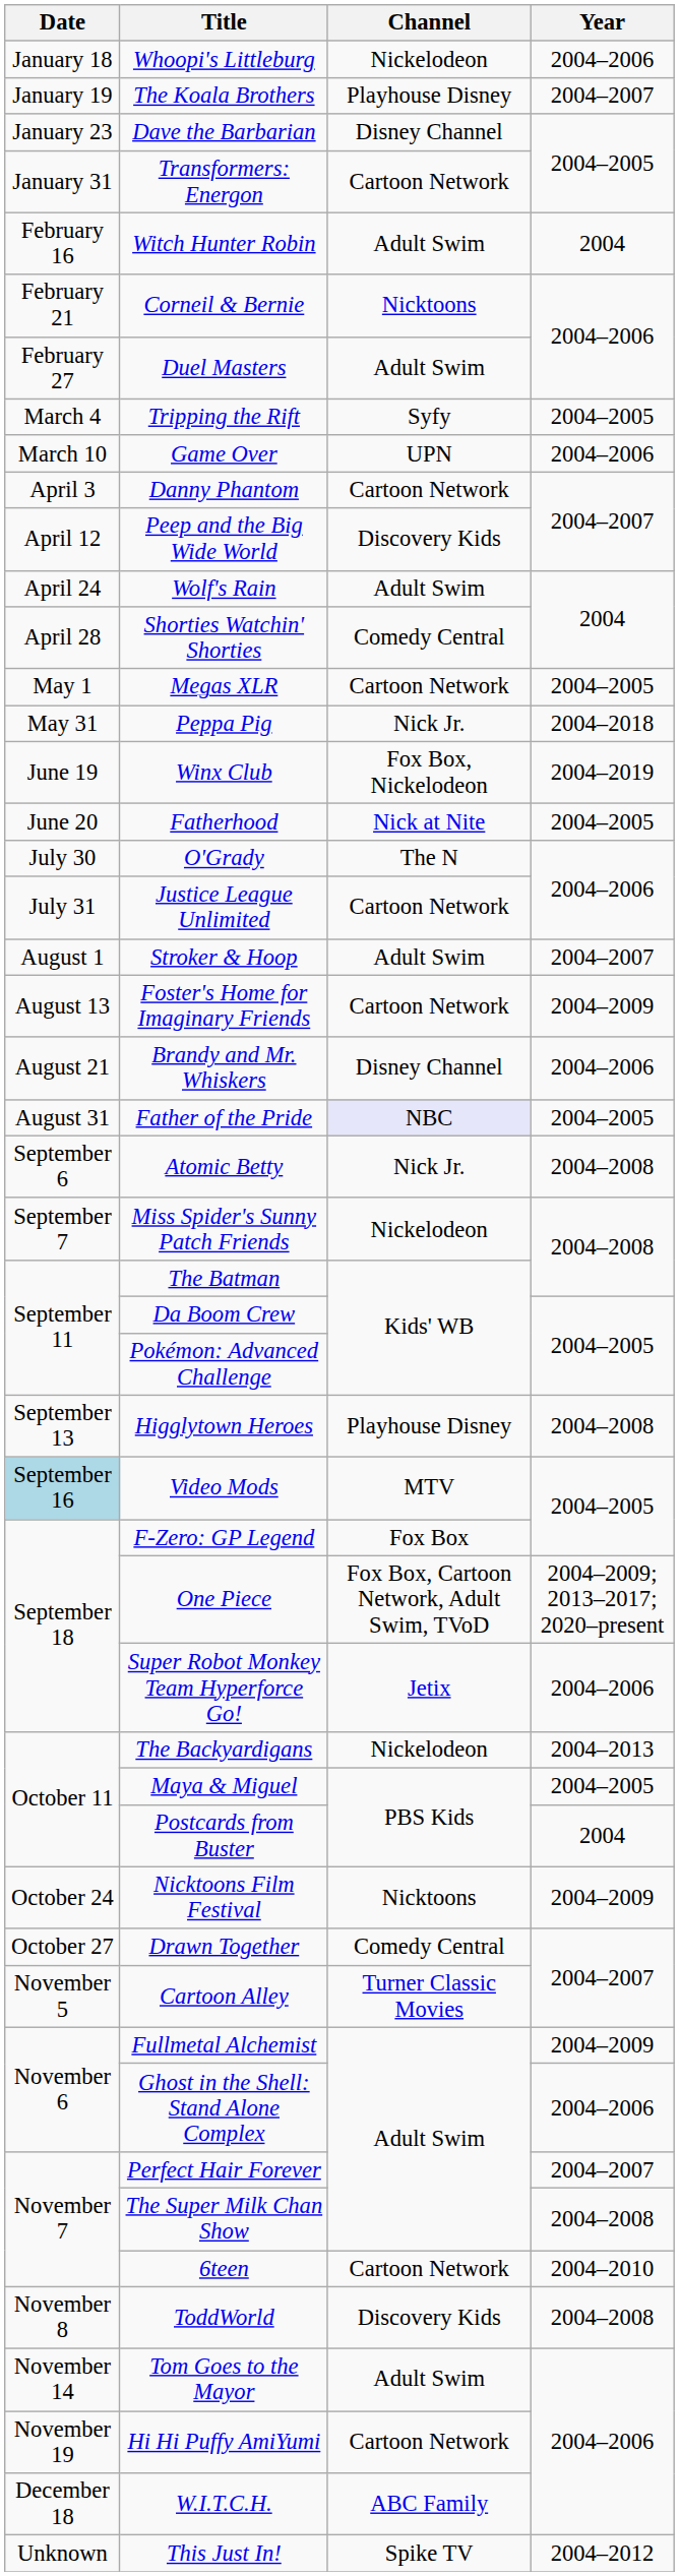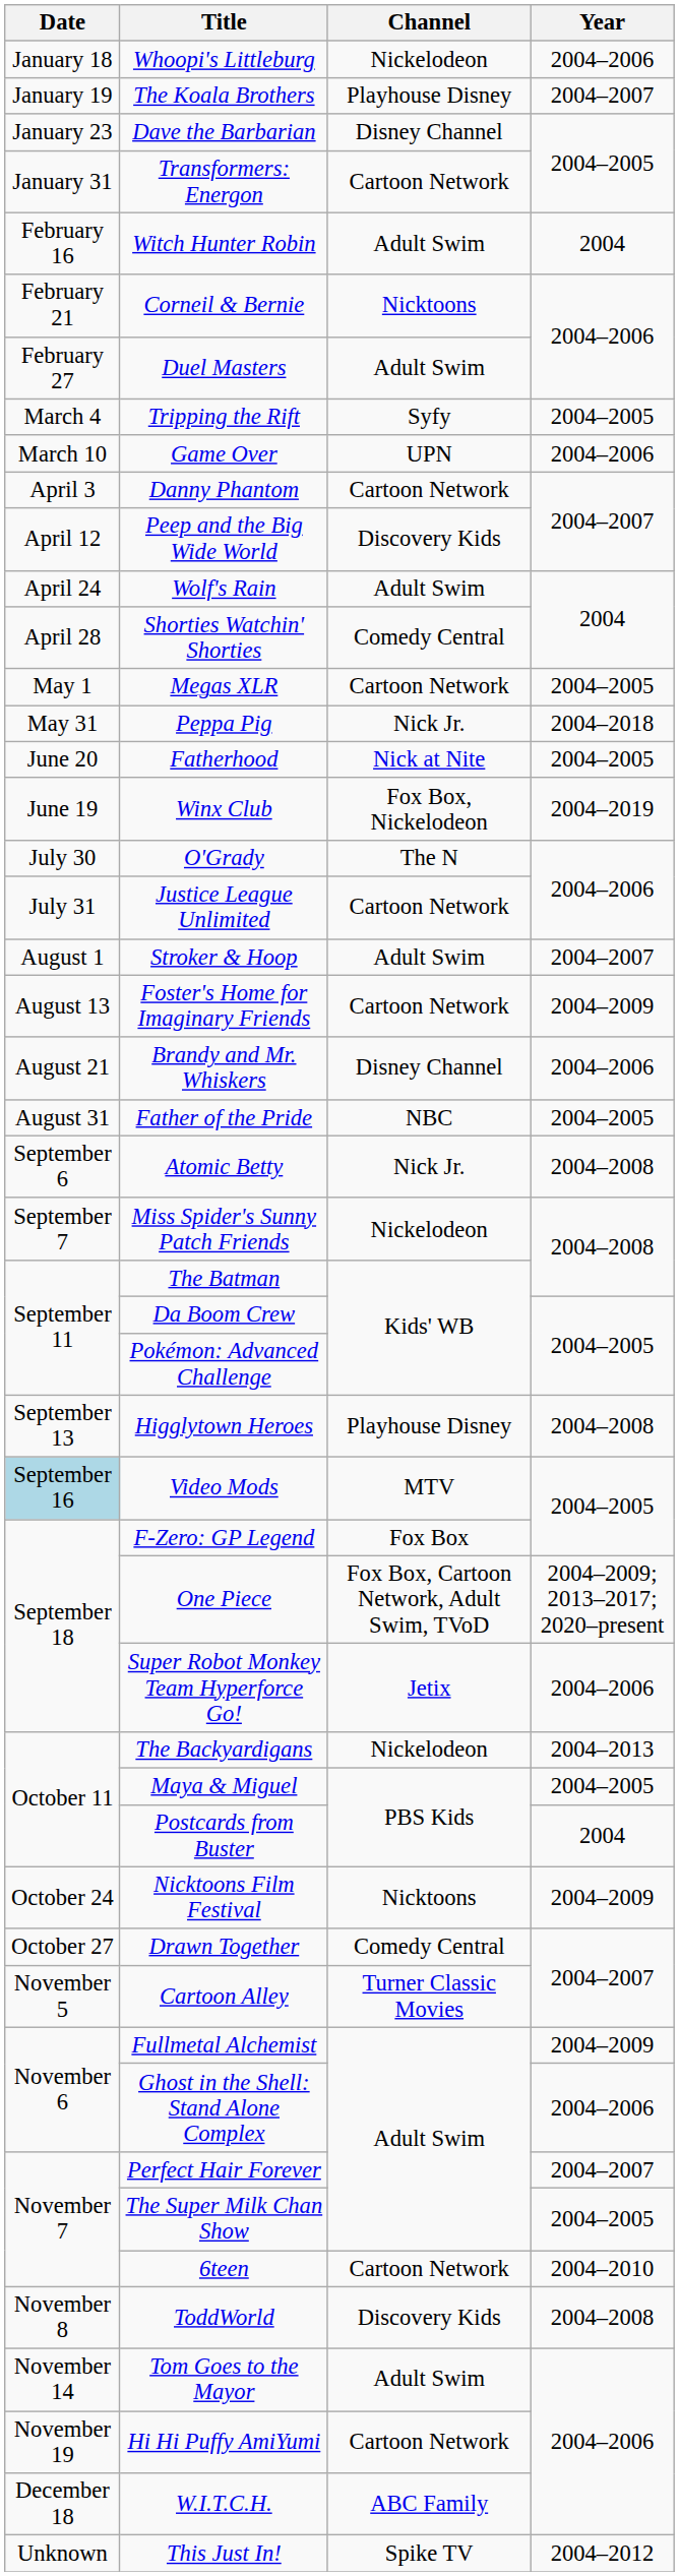 <table class="wikitable sortable" style="text-align: center" width="75%">
 <tr>
 <th scope="col">Date</th>
 <th scope="col">Title</th>
 <th scope="col">Channel</th>
 <th scope="col">Year</th>
 </tr>
 <tr>
 <td>January 18</td>
 <td><em><a href='#'>Whoopi's Littleburg</a></em></td>
 <td>Nickelodeon</td>
 <td>2004–2006</td>
 </tr>
 <tr>
 <td>January 19</td>
 <td><em><a href='#'>The Koala Brothers</a></em></td>
 <td>Playhouse Disney</td>
 <td>2004–2007</td>
 </tr>
 <tr>
 <td>January 23</td>
 <td><em><a href='#'>Dave the Barbarian</a></em></td>
 <td>Disney Channel</td>
 <td rowspan=2>2004–2005</td>
 </tr>
 <tr>
 <td>January 31</td>
 <td><em><a href='#'>Transformers: Energon</a></em></td>
 <td>Cartoon Network</td>
 </tr>
 <tr>
 <td>February 16</td>
 <td><em><a href='#'>Witch Hunter Robin</a></em></td>
 <td>Adult Swim</td>
 <td>2004</td>
 </tr>
 <tr>
 <td>February 21</td>
 <td><em><a href='#'>Corneil & Bernie</a></em></td>
 <td><a href='#'>Nicktoons</a></td>
 <td rowspan=2>2004–2006</td>
 </tr>
 <tr>
 <td>February 27</td>
 <td><em><a href='#'>Duel Masters</a></em></td>
 <td>Adult Swim</td>
 </tr>
 <tr>
 <td>March 4</td>
 <td><em><a href='#'>Tripping the Rift</a></em></td>
 <td>Syfy</td>
 <td>2004–2005</td>
 </tr>
 <tr>
 <td>March 10</td>
 <td><em><a href='#'>Game Over</a></em></td>
 <td>UPN</td>
 <td>2004–2006</td>
 </tr>
 <tr>
 <td>April 3</td>
 <td><em><a href='#'>Danny Phantom</a></em></td>
 <td>Cartoon Network</td>
 <td rowspan=2>2004–2007</td>
 </tr>
 <tr>
 <td>April 12</td>
 <td><em><a href='#'>Peep and the Big Wide World</a></em></td>
 <td>Discovery Kids</td>
 </tr>
 <tr>
 <td>April 24</td>
 <td><em><a href='#'>Wolf's Rain</a></em></td>
 <td>Adult Swim</td>
 <td rowspan=2>2004</td>
 </tr>
 <tr>
 <td>April 28</td>
 <td><em><a href='#'>Shorties Watchin' Shorties</a></em></td>
 <td>Comedy Central</td>
 </tr>
 <tr>
 <td>May 1</td>
 <td><em><a href='#'>Megas XLR</a></em></td>
 <td>Cartoon Network</td>
 <td>2004–2005</td>
 </tr>
 <tr>
 <td>May 31</td>
 <td><em><a href='#'>Peppa Pig</a></em></td>
 <td>Nick Jr.</td>
 <td>2004–2018</td>
 </tr>
 <tr>
+<td>June 20</td>
+<td><em><a href='#'>Fatherhood</a></em></td>
+<td><a href='#'>Nick at Nite</a></td>
+<td>2004–2005</td>
+</tr>
+<tr>
 <td>June 19</td>
 <td><em><a href='#'>Winx Club</a></em></td>
 <td>Fox Box, Nickelodeon</td>
 <td>2004–2019</td>
-</tr>
-<tr>
-<td>June 20</td>
-<td><em><a href='#'>Fatherhood</a></em></td>
-<td><a href='#'>Nick at Nite</a></td>
-<td>2004–2005</td>
 </tr>
 <tr>
 <td>July 30</td>
 <td><em><a href='#'>O'Grady</a></em></td>
 <td>The N</td>
 <td rowspan=2>2004–2006</td>
 </tr>
 <tr>
 <td>July 31</td>
 <td><em><a href='#'>Justice League Unlimited</a></em></td>
 <td>Cartoon Network</td>
 </tr>
 <tr>
 <td>August 1</td>
 <td><em><a href='#'>Stroker & Hoop</a></em></td>
 <td>Adult Swim</td>
 <td>2004–2007</td>
 </tr>
 <tr>
 <td>August 13</td>
 <td><em><a href='#'>Foster's Home for Imaginary Friends</a></em></td>
 <td>Cartoon Network</td>
 <td>2004–2009</td>
 </tr>
 <tr>
 <td>August 21</td>
 <td><em><a href='#'>Brandy and Mr. Whiskers</a></em></td>
 <td>Disney Channel</td>
 <td>2004–2006</td>
 </tr>
 <tr>
 <td>August 31</td>
 <td><em><a href='#'>Father of the Pride</a></em></td>
-<td style="background: lavender;">NBC</td>
+<td>NBC</td>
 <td>2004–2005</td>
 </tr>
 <tr>
 <td>September 6</td>
 <td><em><a href='#'>Atomic Betty</a></em></td>
 <td>Nick Jr.</td>
 <td>2004–2008</td>
 </tr>
 <tr>
 <td>September 7</td>
 <td><em><a href='#'>Miss Spider's Sunny Patch Friends</a></em></td>
 <td>Nickelodeon</td>
 <td rowspan=2>2004–2008</td>
 </tr>
 <tr>
 <td rowspan=3>September 11</td>
 <td><em><a href='#'>The Batman</a></em></td>
 <td rowspan=3>Kids' WB</td>
 </tr>
 <tr>
 <td><em><a href='#'>Da Boom Crew</a></em></td>
 <td rowspan=2>2004–2005</td>
 </tr>
 <tr>
 <td><em><a href='#'>Pokémon: Advanced Challenge</a></em></td>
 </tr>
 <tr>
 <td>September 13</td>
 <td><em><a href='#'>Higglytown Heroes</a></em></td>
 <td>Playhouse Disney</td>
 <td>2004–2008</td>
 </tr>
 <tr>
 <td style="background: lightblue;">September 16</td>
 <td><em><a href='#'>Video Mods</a></em></td>
 <td>MTV</td>
 <td rowspan=2>2004–2005</td>
 </tr>
 <tr>
 <td rowspan=3>September 18</td>
 <td><em><a href='#'>F-Zero: GP Legend</a></em></td>
 <td>Fox Box</td>
 </tr>
 <tr>
 <td><em><a href='#'>One Piece</a></em></td>
 <td>Fox Box, Cartoon Network, Adult Swim, TVoD</td>
 <td>2004–2009; 2013–2017; 2020–present</td>
 </tr>
 <tr>
 <td><em><a href='#'>Super Robot Monkey Team Hyperforce Go!</a></em></td>
 <td><a href='#'>Jetix</a></td>
 <td>2004–2006</td>
 </tr>
 <tr>
 <td rowspan=3>October 11</td>
 <td><em><a href='#'>The Backyardigans</a></em></td>
 <td>Nickelodeon</td>
 <td>2004–2013</td>
 </tr>
 <tr>
 <td><em><a href='#'>Maya & Miguel</a></em></td>
 <td rowspan=2>PBS Kids</td>
 <td>2004–2005</td>
 </tr>
 <tr>
 <td><em><a href='#'>Postcards from Buster</a></em></td>
 <td>2004</td>
 </tr>
 <tr>
 <td>October 24</td>
 <td><em><a href='#'>Nicktoons Film Festival</a></em></td>
 <td>Nicktoons</td>
 <td>2004–2009</td>
 </tr>
 <tr>
 <td>October 27</td>
 <td><em><a href='#'>Drawn Together</a></em></td>
 <td>Comedy Central</td>
 <td rowspan=2>2004–2007</td>
 </tr>
 <tr>
 <td>November 5</td>
 <td><em><a href='#'>Cartoon Alley</a></em></td>
 <td><a href='#'>Turner Classic Movies</a></td>
 </tr>
 <tr>
 <td rowspan=2>November 6</td>
 <td><em><a href='#'>Fullmetal Alchemist</a></em></td>
 <td rowspan=4>Adult Swim</td>
 <td>2004–2009</td>
 </tr>
 <tr>
 <td><em><a href='#'>Ghost in the Shell: Stand Alone Complex</a></em></td>
 <td>2004–2006</td>
 </tr>
 <tr>
 <td rowspan=3>November 7</td>
 <td><em><a href='#'>Perfect Hair Forever</a></em></td>
 <td>2004–2007</td>
 </tr>
 <tr>
 <td><em><a href='#'>The Super Milk Chan Show</a></em></td>
-<td>2004–2008</td>
+<td>2004–2005</td>
 </tr>
 <tr>
 <td><em><a href='#'>6teen</a></em></td>
 <td>Cartoon Network</td>
 <td>2004–2010</td>
 </tr>
 <tr>
 <td>November 8</td>
 <td><em><a href='#'>ToddWorld</a></em></td>
 <td>Discovery Kids</td>
 <td>2004–2008</td>
 </tr>
 <tr>
 <td>November 14</td>
 <td><em><a href='#'>Tom Goes to the Mayor</a></em></td>
 <td>Adult Swim</td>
 <td rowspan=3>2004–2006</td>
 </tr>
 <tr>
 <td>November 19</td>
 <td><em><a href='#'>Hi Hi Puffy AmiYumi</a></em></td>
 <td>Cartoon Network</td>
 </tr>
 <tr>
 <td>December 18</td>
 <td><em><a href='#'>W.I.T.C.H.</a></em></td>
 <td><a href='#'>ABC Family</a></td>
 </tr>
 <tr>
 <td>Unknown</td>
 <td><em><a href='#'>This Just In!</a></em></td>
 <td>Spike TV</td>
 <td>2004–2012</td>
 </tr>
 </table>
